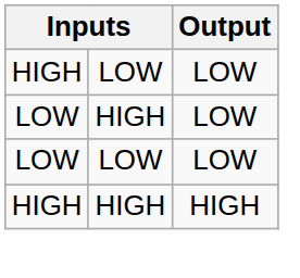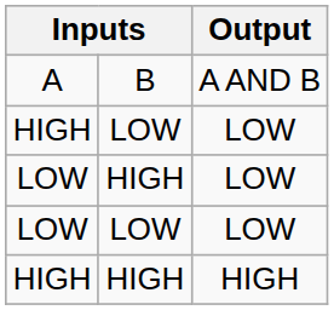 <table class="wikitable" style="text-align: center">
 <tr>
 <th colspan=2>Inputs</th>
 <th>Output</th>
+</tr>
+<tr>
+<td>A</td>
+<td>B</td>
+<td>A AND B</td>
 </tr>
 <tr>
 <td>HIGH</td>
 <td>LOW</td>
 <td>LOW</td>
 </tr>
 <tr>
 <td>LOW</td>
 <td>HIGH</td>
 <td>LOW</td>
 </tr>
 <tr>
 <td>LOW</td>
 <td>LOW</td>
 <td>LOW</td>
 </tr>
 <tr>
 <td>HIGH</td>
 <td>HIGH</td>
 <td>HIGH</td>
 </tr>
 </table>
